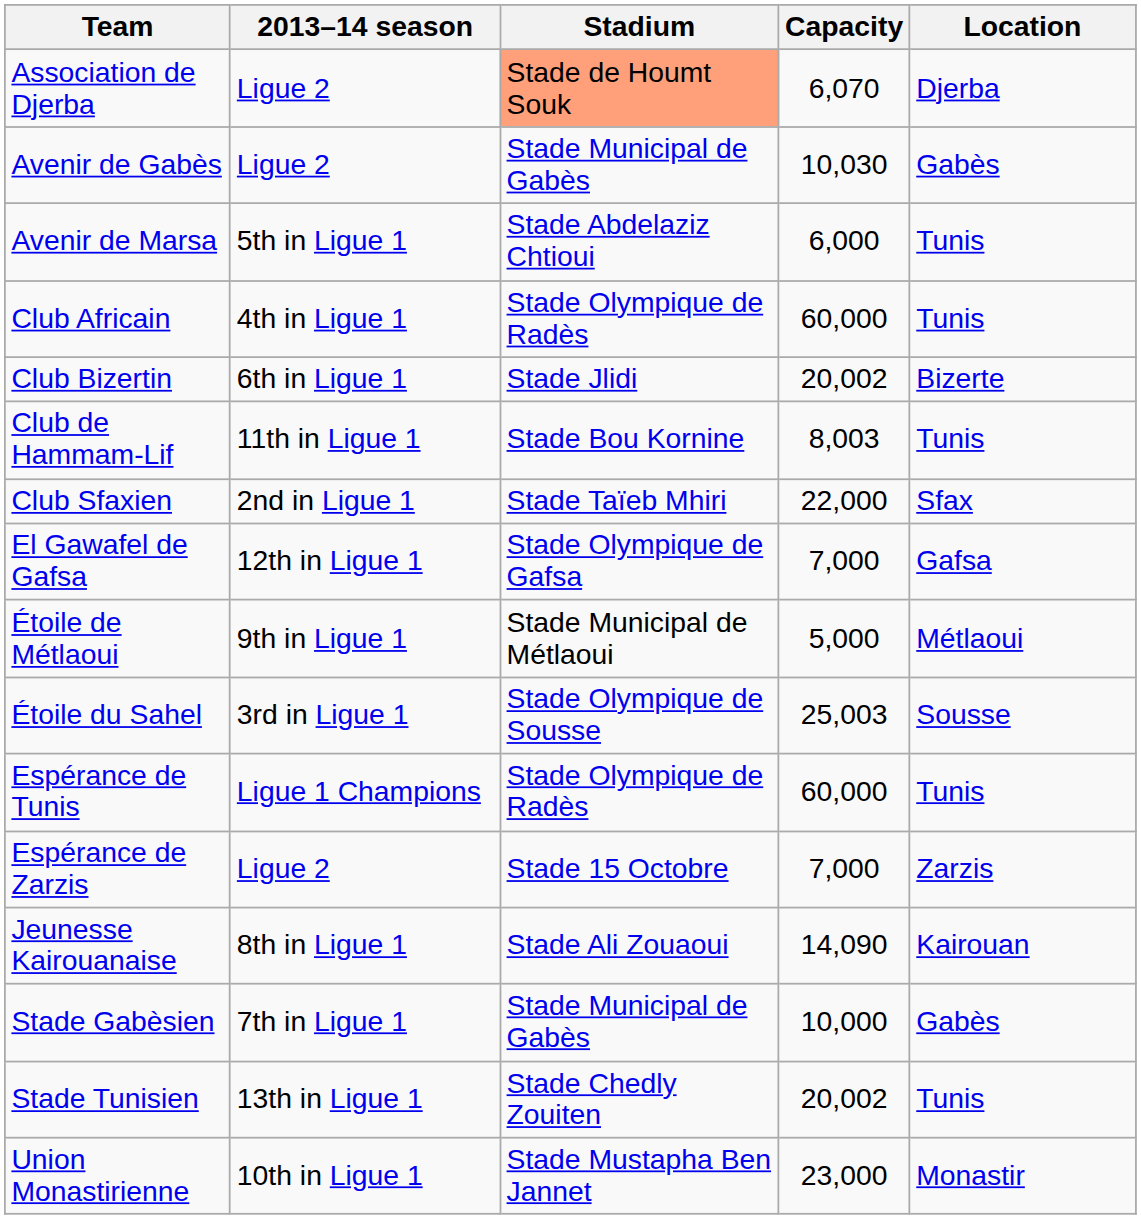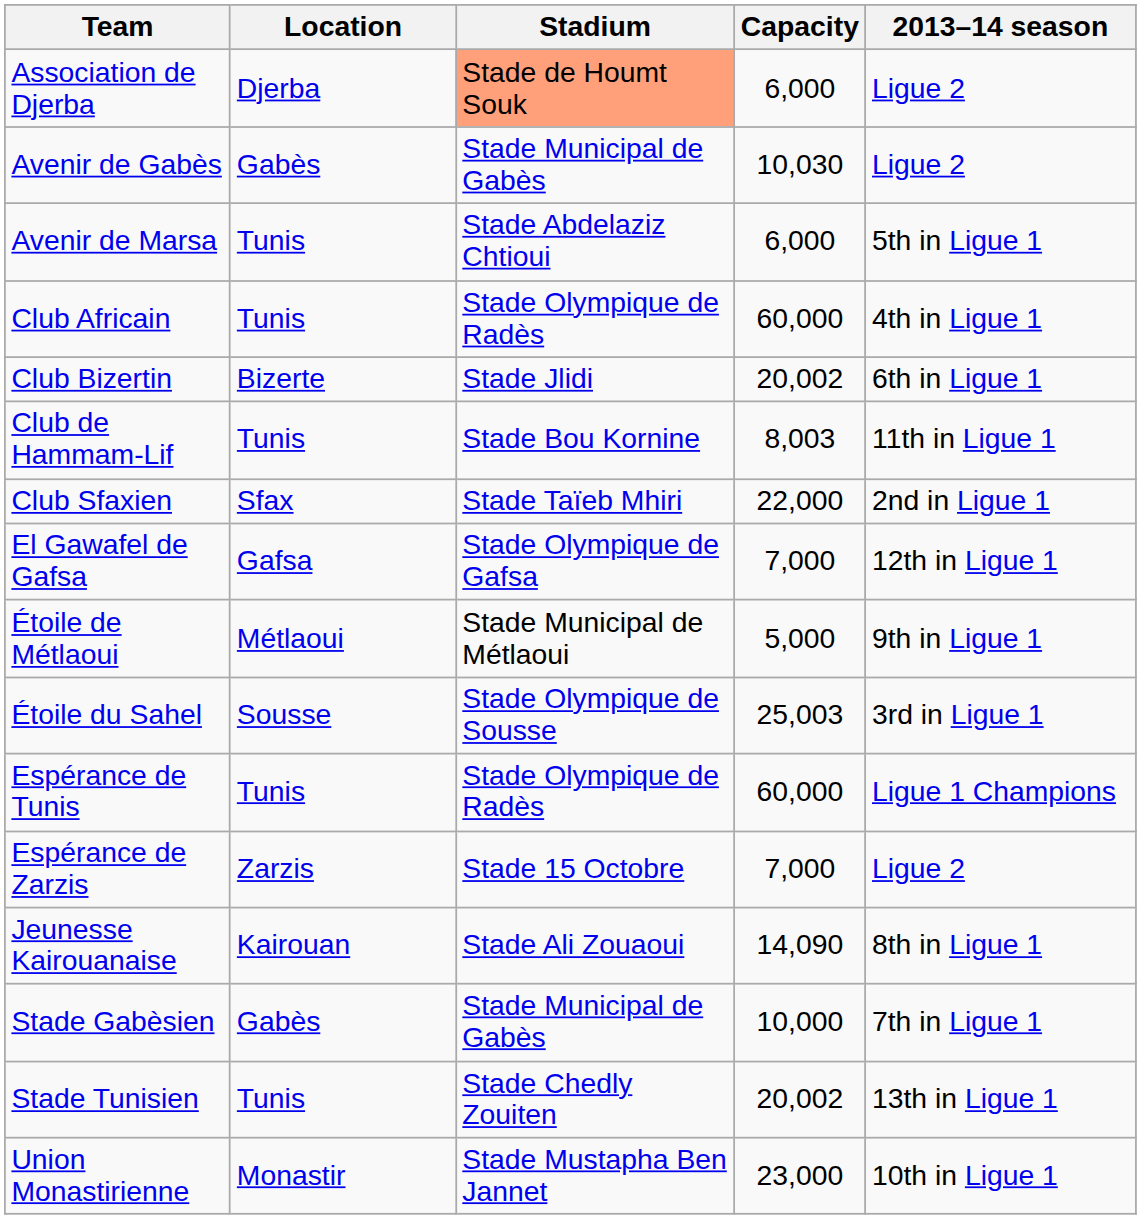 <table class="wikitable sortable">
 <tr>
 <th width="120px">Team</th>
-<th width="145px">2013–14 season</th>
+<th width="120px">Location</th>
 <th width="150px">Stadium</th>
 <th>Capacity</th>
-<th width="120px">Location</th>
+<th width="145px">2013–14 season</th>
 </tr>
 <tr>
 <td><a href='#'>Association de Djerba</a></td>
+<td><a href='#'>Djerba</a></td>
+<td style="background: lightsalmon;">Stade de Houmt Souk</td>
+<td align="center">6,000</td>
 <td><a href='#'>Ligue 2</a></td>
-<td style="background: lightsalmon;">Stade de Houmt Souk</td>
-<td align="center">6,070</td>
-<td><a href='#'>Djerba</a></td>
 </tr>
 <tr>
 <td><a href='#'>Avenir de Gabès</a></td>
-<td><a href='#'>Ligue 2</a></td>
+<td><a href='#'>Gabès</a></td>
 <td><a href='#'>Stade Municipal de Gabès</a></td>
 <td align="center">10,030</td>
-<td><a href='#'>Gabès</a></td>
+<td><a href='#'>Ligue 2</a></td>
 </tr>
 <tr>
 <td><a href='#'>Avenir de Marsa</a></td>
-<td>5th in <a href='#'>Ligue 1</a></td>
+<td><a href='#'>Tunis</a></td>
 <td><a href='#'>Stade Abdelaziz Chtioui</a></td>
 <td align="center">6,000</td>
-<td><a href='#'>Tunis</a></td>
+<td>5th in <a href='#'>Ligue 1</a></td>
 </tr>
 <tr>
 <td><a href='#'>Club Africain</a></td>
-<td>4th in <a href='#'>Ligue 1</a></td>
+<td><a href='#'>Tunis</a></td>
 <td><a href='#'>Stade Olympique de Radès</a></td>
 <td align="center">60,000</td>
-<td><a href='#'>Tunis</a></td>
+<td>4th in <a href='#'>Ligue 1</a></td>
 </tr>
 <tr>
 <td><a href='#'>Club Bizertin</a></td>
-<td>6th in <a href='#'>Ligue 1</a></td>
+<td><a href='#'>Bizerte</a></td>
 <td><a href='#'>Stade Jlidi</a></td>
 <td align="center">20,002</td>
-<td><a href='#'>Bizerte</a></td>
+<td>6th in <a href='#'>Ligue 1</a></td>
 </tr>
 <tr>
 <td><a href='#'>Club de Hammam-Lif</a></td>
-<td>11th in <a href='#'>Ligue 1</a></td>
+<td><a href='#'>Tunis</a></td>
 <td><a href='#'>Stade Bou Kornine</a></td>
 <td align="center">8,003</td>
-<td><a href='#'>Tunis</a></td>
+<td>11th in <a href='#'>Ligue 1</a></td>
 </tr>
 <tr>
 <td><a href='#'>Club Sfaxien</a></td>
-<td>2nd in <a href='#'>Ligue 1</a></td>
+<td><a href='#'>Sfax</a></td>
 <td><a href='#'>Stade Taïeb Mhiri</a></td>
 <td align="center">22,000</td>
-<td><a href='#'>Sfax</a></td>
+<td>2nd in <a href='#'>Ligue 1</a></td>
 </tr>
 <tr>
 <td><a href='#'>El Gawafel de Gafsa</a></td>
-<td>12th in <a href='#'>Ligue 1</a></td>
+<td><a href='#'>Gafsa</a></td>
 <td><a href='#'>Stade Olympique de Gafsa</a></td>
 <td align="center">7,000</td>
-<td><a href='#'>Gafsa</a></td>
+<td>12th in <a href='#'>Ligue 1</a></td>
 </tr>
 <tr>
 <td><a href='#'>Étoile de Métlaoui</a></td>
-<td>9th in <a href='#'>Ligue 1</a></td>
+<td><a href='#'>Métlaoui</a></td>
 <td>Stade Municipal de Métlaoui</td>
 <td align="center">5,000</td>
-<td><a href='#'>Métlaoui</a></td>
+<td>9th in <a href='#'>Ligue 1</a></td>
 </tr>
 <tr>
 <td><a href='#'>Étoile du Sahel</a></td>
-<td>3rd in <a href='#'>Ligue 1</a></td>
+<td><a href='#'>Sousse</a></td>
 <td><a href='#'>Stade Olympique de Sousse</a></td>
 <td align="center">25,003</td>
-<td><a href='#'>Sousse</a></td>
+<td>3rd in <a href='#'>Ligue 1</a></td>
 </tr>
 <tr>
 <td><a href='#'>Espérance de Tunis</a></td>
-<td><a href='#'>Ligue 1 Champions</a></td>
+<td><a href='#'>Tunis</a></td>
 <td><a href='#'>Stade Olympique de Radès</a></td>
 <td align="center">60,000</td>
-<td><a href='#'>Tunis</a></td>
+<td><a href='#'>Ligue 1 Champions</a></td>
 </tr>
 <tr>
 <td><a href='#'>Espérance de Zarzis</a></td>
-<td><a href='#'>Ligue 2</a></td>
+<td><a href='#'>Zarzis</a></td>
 <td><a href='#'>Stade 15 Octobre</a></td>
 <td align="center">7,000</td>
-<td><a href='#'>Zarzis</a></td>
+<td><a href='#'>Ligue 2</a></td>
 </tr>
 <tr>
 <td><a href='#'>Jeunesse Kairouanaise</a></td>
-<td>8th in <a href='#'>Ligue 1</a></td>
+<td><a href='#'>Kairouan</a></td>
 <td><a href='#'>Stade Ali Zouaoui</a></td>
 <td align="center">14,090</td>
-<td><a href='#'>Kairouan</a></td>
+<td>8th in <a href='#'>Ligue 1</a></td>
 </tr>
 <tr>
 <td><a href='#'>Stade Gabèsien</a></td>
-<td>7th in <a href='#'>Ligue 1</a></td>
+<td><a href='#'>Gabès</a></td>
 <td><a href='#'>Stade Municipal de Gabès</a></td>
 <td align="center">10,000</td>
-<td><a href='#'>Gabès</a></td>
+<td>7th in <a href='#'>Ligue 1</a></td>
 </tr>
 <tr>
 <td><a href='#'>Stade Tunisien</a></td>
-<td>13th in <a href='#'>Ligue 1</a></td>
+<td><a href='#'>Tunis</a></td>
 <td><a href='#'>Stade Chedly Zouiten</a></td>
 <td align="center">20,002</td>
-<td><a href='#'>Tunis</a></td>
+<td>13th in <a href='#'>Ligue 1</a></td>
 </tr>
 <tr>
 <td><a href='#'>Union Monastirienne</a></td>
-<td>10th in <a href='#'>Ligue 1</a></td>
+<td><a href='#'>Monastir</a></td>
 <td><a href='#'>Stade Mustapha Ben Jannet</a></td>
 <td align="center">23,000</td>
-<td><a href='#'>Monastir</a></td>
+<td>10th in <a href='#'>Ligue 1</a></td>
 </tr>
 </table>
